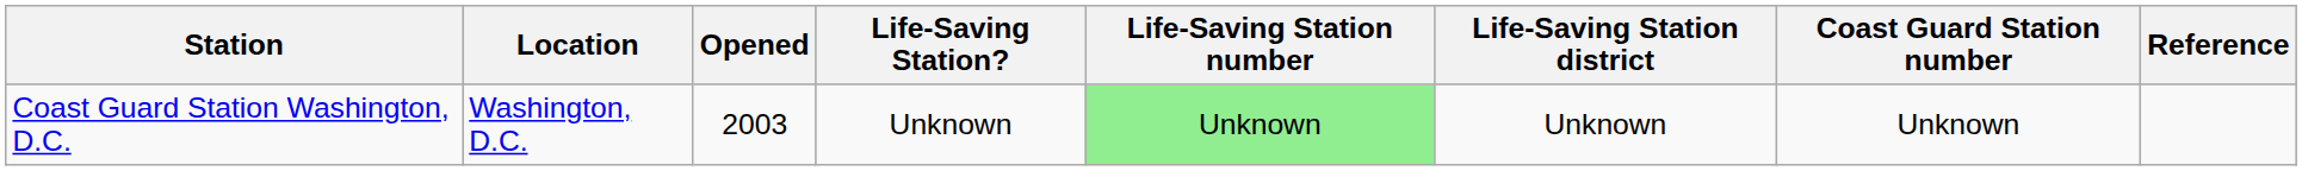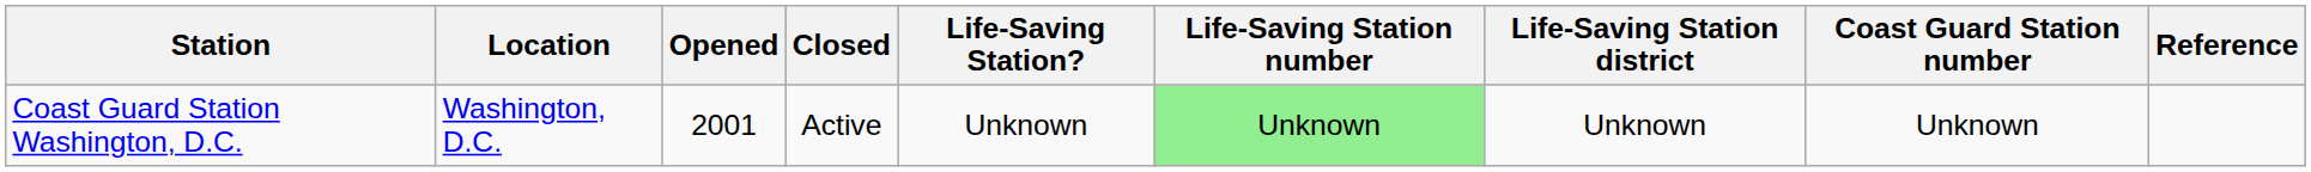 <table class="wikitable sortable" style="text-align:left;">
 <tr>
 <th>Station</th>
 <th>Location</th>
 <th>Opened</th>
+<th>Closed</th>
 <th>Life-Saving Station?</th>
 <th>Life-Saving Station number</th>
 <th>Life-Saving Station district</th>
 <th>Coast Guard Station number</th>
 <th>Reference</th>
 </tr>
 <tr>
 <td><a href='#'>Coast Guard Station Washington, D.C.</a></td>
 <td><a href='#'>Washington, D.C.</a></td>
-<td align="center">2003</td>
+<td align="center">2001</td>
+<td align="center">Active</td>
 <td align="center">Unknown</td>
 <td align="center" style="background: lightgreen;">Unknown</td>
 <td align="center">Unknown</td>
 <td align="center">Unknown</td>
 <td align="center"></td>
 </tr>
 </table>
